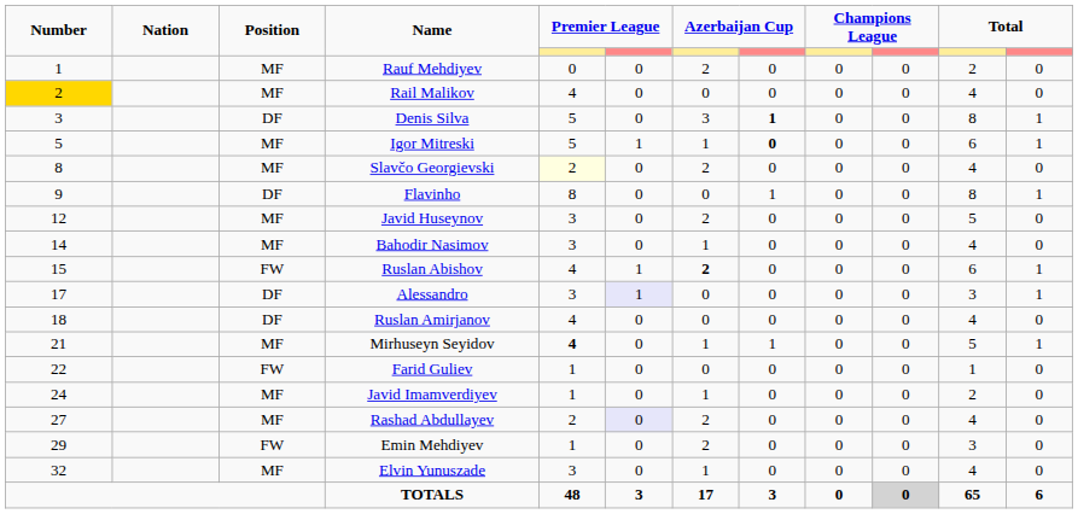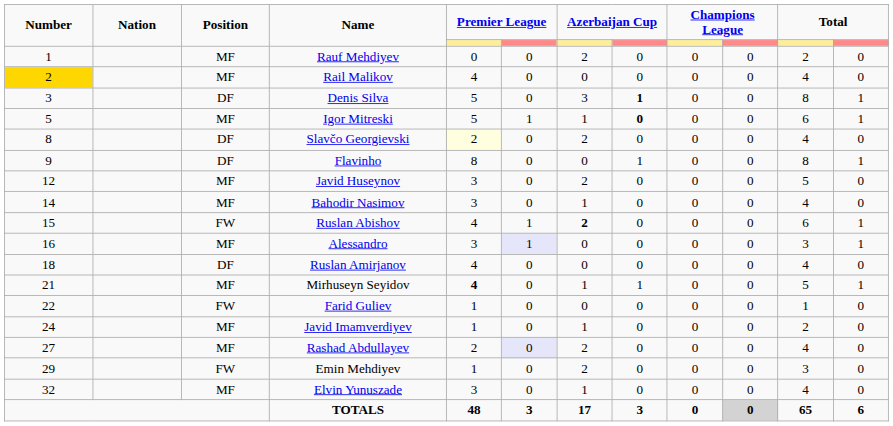 <table class="wikitable" style="font-size: 100%; text-align: center;">
 <tr>
 <td rowspan="2" width="10%" align="center"><strong>Number</strong></td>
 <td rowspan="2" width="10%" align="center"><strong>Nation</strong></td>
 <td rowspan="2" width="10%" align="center"><strong>Position</strong></td>
 <td rowspan="2" width="20%" align="center"><strong>Name</strong></td>
 <td colspan="2" align="center"><strong><a href='#'>Premier League</a></strong></td>
 <td colspan="2" align="center"><strong><a href='#'>Azerbaijan Cup</a></strong></td>
 <td colspan="2" align="center"><strong><a href='#'>Champions League</a></strong></td>
 <td colspan="2" align="center"><strong>Total</strong></td>
 </tr>
 <tr>
 <th width=60 style="background: #FFEE99"></th>
 <th width=60 style="background: #FF8888"></th>
 <th width=60 style="background: #FFEE99"></th>
 <th width=60 style="background: #FF8888"></th>
 <th width=60 style="background: #FFEE99"></th>
 <th width=60 style="background: #FF8888"></th>
 <th width=60 style="background: #FFEE99"></th>
 <th width=60 style="background: #FF8888"></th>
 </tr>
 <tr>
 <td>1</td>
 <td></td>
 <td>MF</td>
 <td><a href='#'>Rauf Mehdiyev</a></td>
 <td>0</td>
 <td>0</td>
 <td>2</td>
 <td>0</td>
 <td>0</td>
 <td>0</td>
 <td>2</td>
 <td>0</td>
 </tr>
 <tr>
 <td style="background: gold;">2</td>
 <td></td>
 <td>MF</td>
 <td><a href='#'>Rail Malikov</a></td>
 <td>4</td>
 <td>0</td>
 <td>0</td>
 <td>0</td>
 <td>0</td>
 <td>0</td>
 <td>4</td>
 <td>0</td>
 </tr>
 <tr>
 <td>3</td>
 <td></td>
 <td>DF</td>
 <td><a href='#'>Denis Silva</a></td>
 <td>5</td>
 <td>0</td>
 <td>3</td>
 <td><strong>1</strong></td>
 <td>0</td>
 <td>0</td>
 <td>8</td>
 <td>1</td>
 </tr>
 <tr>
 <td>5</td>
 <td></td>
 <td>MF</td>
 <td><a href='#'>Igor Mitreski</a></td>
 <td>5</td>
 <td>1</td>
 <td>1</td>
 <td><strong>0</strong></td>
 <td>0</td>
 <td>0</td>
 <td>6</td>
 <td>1</td>
 </tr>
 <tr>
 <td>8</td>
 <td></td>
-<td>MF</td>
+<td>DF</td>
 <td><a href='#'>Slavčo Georgievski</a></td>
 <td style="background: lightyellow;">2</td>
 <td>0</td>
 <td>2</td>
 <td>0</td>
 <td>0</td>
 <td>0</td>
 <td>4</td>
 <td>0</td>
 </tr>
 <tr>
 <td>9</td>
 <td></td>
 <td>DF</td>
 <td><a href='#'>Flavinho</a></td>
 <td>8</td>
 <td>0</td>
 <td>0</td>
 <td>1</td>
 <td>0</td>
 <td>0</td>
 <td>8</td>
 <td>1</td>
 </tr>
 <tr>
 <td>12</td>
 <td></td>
 <td>MF</td>
 <td><a href='#'>Javid Huseynov</a></td>
 <td>3</td>
 <td>0</td>
 <td>2</td>
 <td>0</td>
 <td>0</td>
 <td>0</td>
 <td>5</td>
 <td>0</td>
 </tr>
 <tr>
 <td>14</td>
 <td></td>
 <td>MF</td>
 <td><a href='#'>Bahodir Nasimov</a></td>
 <td>3</td>
 <td>0</td>
 <td>1</td>
 <td>0</td>
 <td>0</td>
 <td>0</td>
 <td>4</td>
 <td>0</td>
 </tr>
 <tr>
 <td>15</td>
 <td></td>
 <td>FW</td>
 <td><a href='#'>Ruslan Abishov</a></td>
 <td>4</td>
 <td>1</td>
 <td><strong>2</strong></td>
 <td>0</td>
 <td>0</td>
 <td>0</td>
 <td>6</td>
 <td>1</td>
 </tr>
 <tr>
-<td>17</td>
+<td>16</td>
 <td></td>
-<td>DF</td>
+<td>MF</td>
 <td><a href='#'>Alessandro</a></td>
 <td>3</td>
 <td style="background: lavender;">1</td>
 <td>0</td>
 <td>0</td>
 <td>0</td>
 <td>0</td>
 <td>3</td>
 <td>1</td>
 </tr>
 <tr>
 <td>18</td>
 <td></td>
 <td>DF</td>
 <td><a href='#'>Ruslan Amirjanov</a></td>
 <td>4</td>
 <td>0</td>
 <td>0</td>
 <td>0</td>
 <td>0</td>
 <td>0</td>
 <td>4</td>
 <td>0</td>
 </tr>
 <tr>
 <td>21</td>
 <td></td>
 <td>MF</td>
 <td>Mirhuseyn Seyidov</td>
 <td><strong>4</strong></td>
 <td>0</td>
 <td>1</td>
 <td>1</td>
 <td>0</td>
 <td>0</td>
 <td>5</td>
 <td>1</td>
 </tr>
 <tr>
 <td>22</td>
 <td></td>
 <td>FW</td>
 <td><a href='#'>Farid Guliev</a></td>
 <td>1</td>
 <td>0</td>
 <td>0</td>
 <td>0</td>
 <td>0</td>
 <td>0</td>
 <td>1</td>
 <td>0</td>
 </tr>
 <tr>
 <td>24</td>
 <td></td>
 <td>MF</td>
 <td><a href='#'>Javid Imamverdiyev</a></td>
 <td>1</td>
 <td>0</td>
 <td>1</td>
 <td>0</td>
 <td>0</td>
 <td>0</td>
 <td>2</td>
 <td>0</td>
 </tr>
 <tr>
 <td>27</td>
 <td></td>
 <td>MF</td>
 <td><a href='#'>Rashad Abdullayev</a></td>
 <td>2</td>
 <td style="background: lavender;">0</td>
 <td>2</td>
 <td>0</td>
 <td>0</td>
 <td>0</td>
 <td>4</td>
 <td>0</td>
 </tr>
 <tr>
 <td>29</td>
 <td></td>
 <td>FW</td>
 <td>Emin Mehdiyev</td>
 <td>1</td>
 <td>0</td>
 <td>2</td>
 <td>0</td>
 <td>0</td>
 <td>0</td>
 <td>3</td>
 <td>0</td>
 </tr>
 <tr>
 <td>32</td>
 <td></td>
 <td>MF</td>
 <td><a href='#'>Elvin Yunuszade</a></td>
 <td>3</td>
 <td>0</td>
 <td>1</td>
 <td>0</td>
 <td>0</td>
 <td>0</td>
 <td>4</td>
 <td>0</td>
 </tr>
 <tr>
 <td colspan="3"></td>
 <td><strong>TOTALS</strong></td>
 <td><strong>48</strong></td>
 <td><strong>3</strong></td>
 <td><strong>17</strong></td>
 <td><strong>3</strong></td>
 <td><strong>0</strong></td>
 <td style="background: lightgrey;"><strong>0</strong></td>
 <td><strong>65</strong></td>
 <td><strong>6</strong></td>
 </tr>
 </table>
